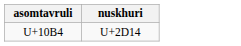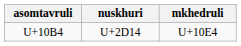 <table class="wikitable" style="width:100">
 <tr>
 <th width="100">asomtavruli</th>
 <th width="100">nuskhuri</th>
+<th width="100">mkhedruli</th>
 </tr>
 <tr>
 <td align="center">U+10B4</td>
 <td align="center">U+2D14</td>
+<td align="center">U+10E4</td>
 </tr>
 </table>
